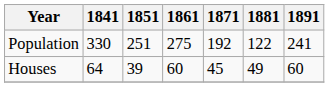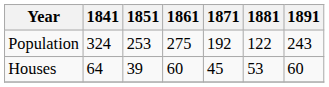 <table class="wikitable">
 <tr>
 <th>Year</th>
 <th>1841</th>
 <th>1851</th>
 <th>1861</th>
 <th>1871</th>
 <th>1881</th>
 <th>1891</th>
 </tr>
 <tr>
 <td>Population</td>
-<td>330</td>
-<td>251</td>
+<td>324</td>
+<td>253</td>
 <td>275</td>
 <td>192</td>
 <td>122</td>
-<td>241</td>
+<td>243</td>
 </tr>
 <tr>
 <td>Houses</td>
 <td>64</td>
 <td>39</td>
 <td>60</td>
 <td>45</td>
-<td>49</td>
+<td>53</td>
 <td>60</td>
 </tr>
 <tr>
 </tr>
 </table>
